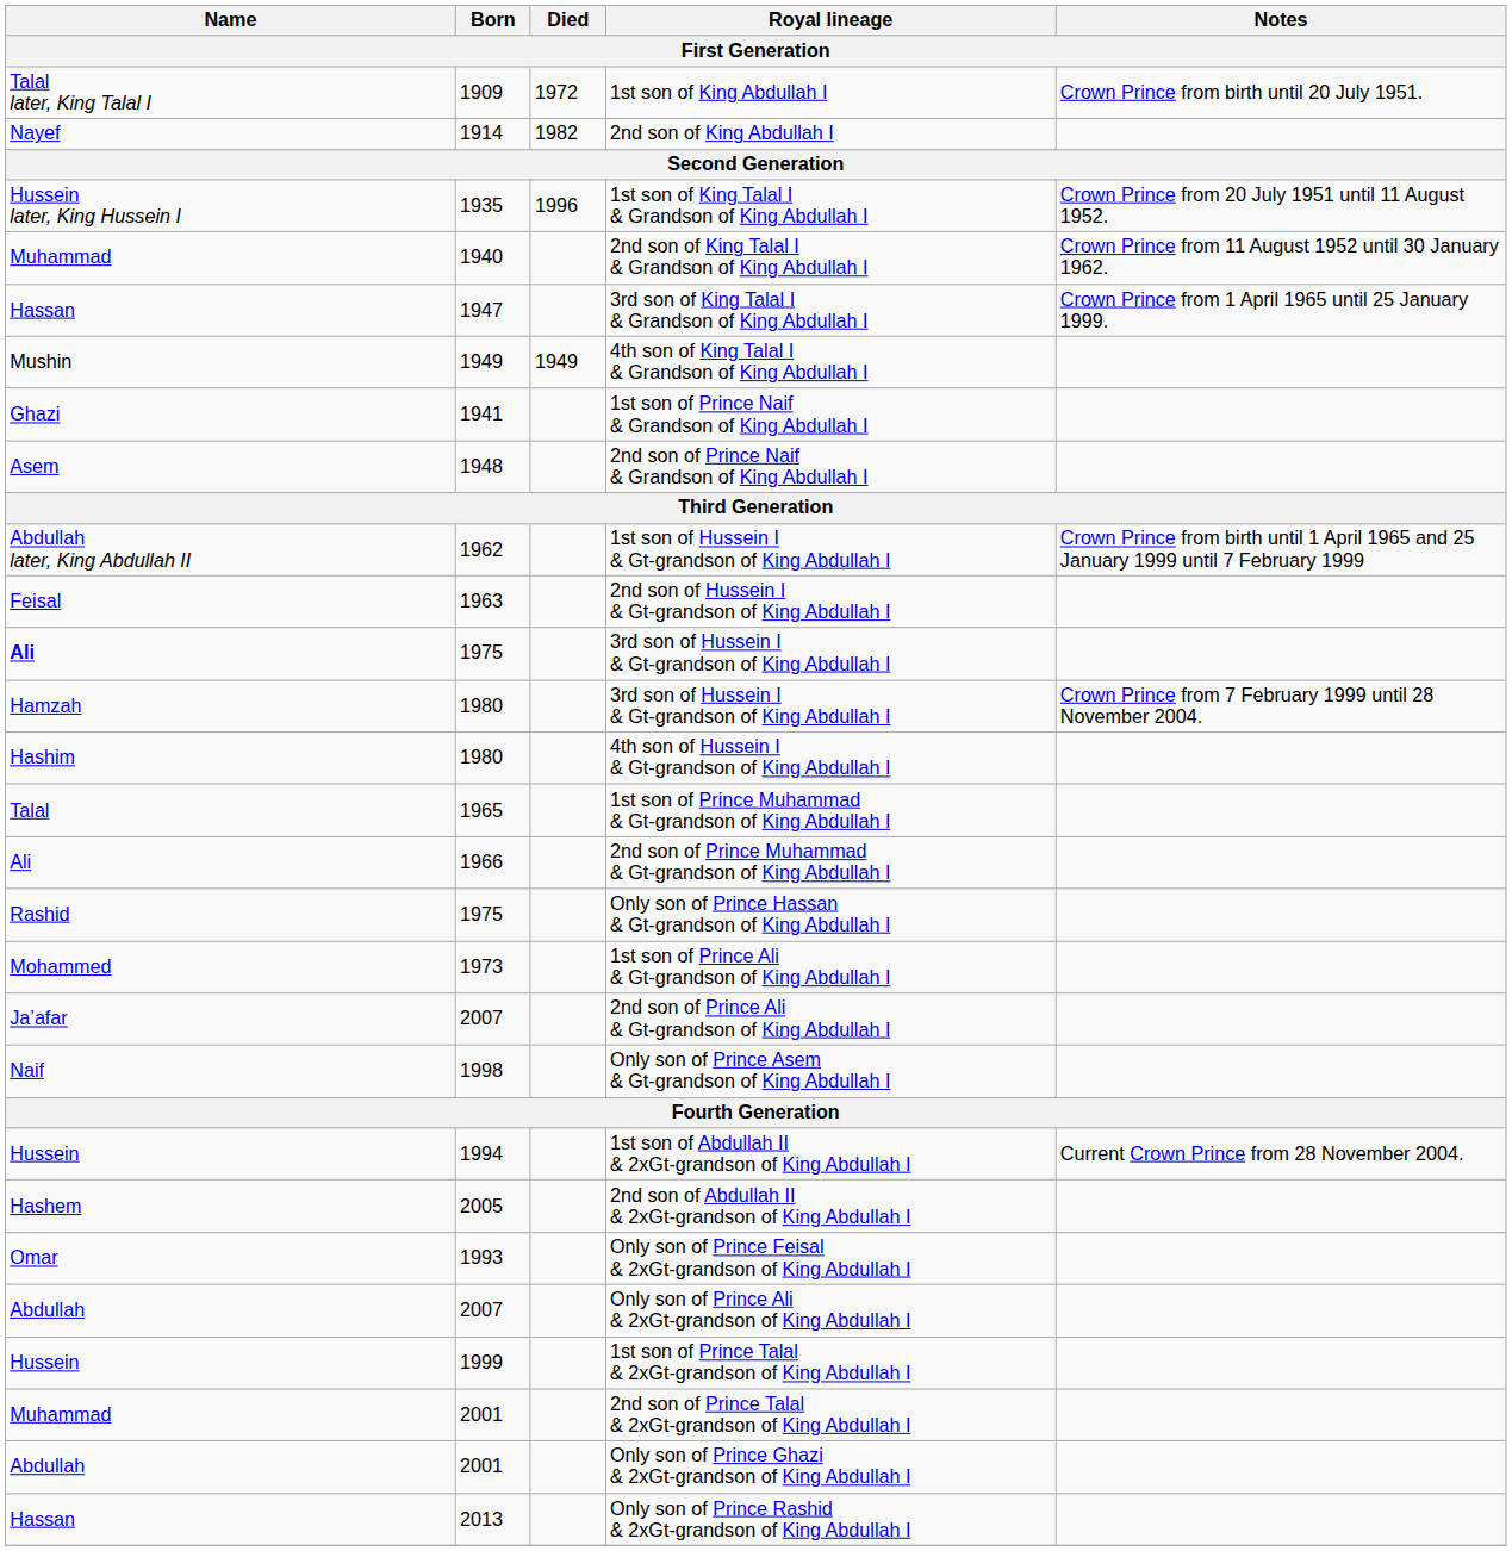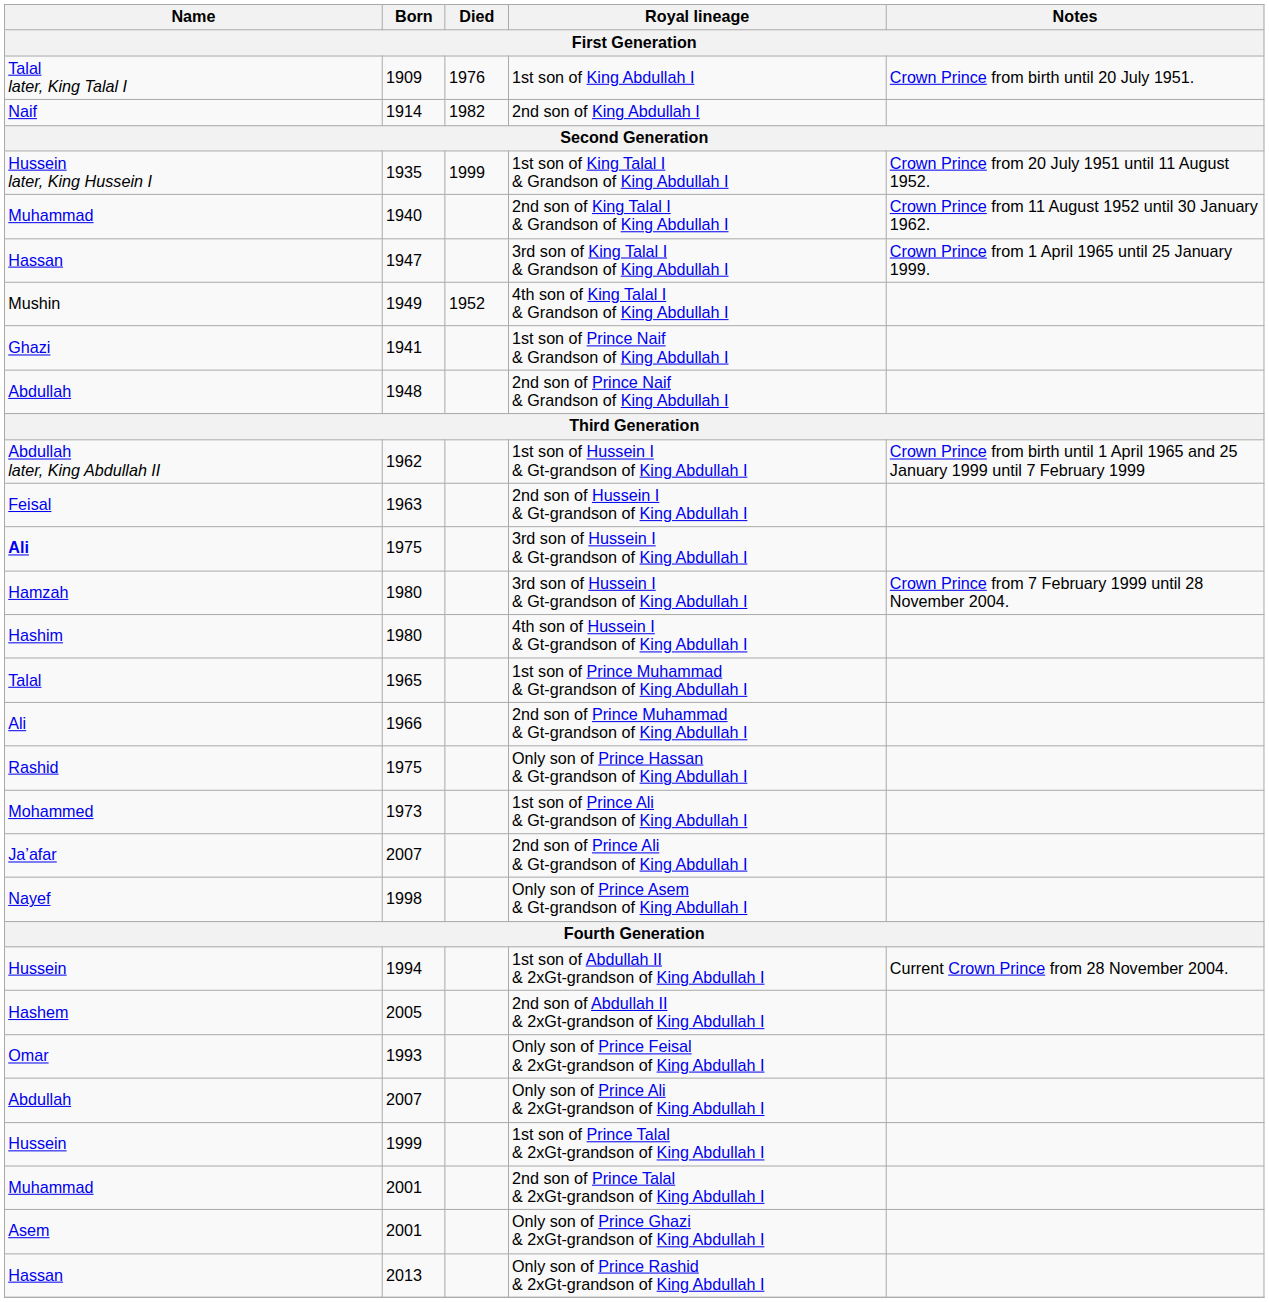 <table class="wikitable sortable">
 <tr>
 <th style="width:30%">Name</th>
 <th style="width:5%">Born</th>
 <th style="width:5%">Died</th>
 <th style="width:30%">Royal lineage</th>
 <th style="width:30%">Notes</th>
 </tr>
 <tr>
 <th colspan=5>First Generation</th>
 </tr>
 <tr>
 <td><a href='#'>Talal</a><br><em>later, King Talal I</em></td>
 <td>1909</td>
-<td>1972</td>
+<td>1976</td>
 <td>1st son of <a href='#'>King Abdullah I</a></td>
 <td><a href='#'>Crown Prince</a> from birth until 20 July 1951.</td>
 </tr>
 <tr>
-<td><a href='#'>Nayef</a></td>
+<td><a href='#'>Naif</a></td>
 <td>1914</td>
 <td>1982</td>
 <td>2nd son of <a href='#'>King Abdullah I</a></td>
 <td></td>
 </tr>
 <tr>
 <th colspan=5>Second Generation</th>
 </tr>
 <tr>
 <td><a href='#'>Hussein</a><br><em>later, King Hussein I</em></td>
 <td>1935</td>
-<td>1996</td>
+<td>1999</td>
 <td>1st son of <a href='#'>King Talal I</a><br>& Grandson of <a href='#'>King Abdullah I</a></td>
 <td><a href='#'>Crown Prince</a> from 20 July 1951 until 11 August 1952.</td>
 </tr>
 <tr>
 <td><a href='#'>Muhammad</a></td>
 <td>1940</td>
 <td></td>
 <td>2nd son of <a href='#'>King Talal I</a><br>& Grandson of <a href='#'>King Abdullah I</a></td>
 <td><a href='#'>Crown Prince</a> from 11 August 1952 until 30 January 1962.</td>
 </tr>
 <tr>
 <td><a href='#'>Hassan</a></td>
 <td>1947</td>
 <td></td>
 <td>3rd son of <a href='#'>King Talal I</a><br>& Grandson of <a href='#'>King Abdullah I</a></td>
 <td><a href='#'>Crown Prince</a> from 1 April 1965 until 25 January 1999.</td>
 </tr>
 <tr>
 <td>Mushin</td>
 <td>1949</td>
-<td>1949</td>
+<td>1952</td>
 <td>4th son of <a href='#'>King Talal I</a><br>& Grandson of <a href='#'>King Abdullah I</a></td>
 <td></td>
 </tr>
 <tr>
 <td><a href='#'>Ghazi</a></td>
 <td>1941</td>
 <td></td>
 <td>1st son of <a href='#'>Prince Naif</a><br>& Grandson of <a href='#'>King Abdullah I</a></td>
 <td></td>
 </tr>
 <tr>
-<td><a href='#'>Asem</a></td>
+<td><a href='#'>Abdullah</a></td>
 <td>1948</td>
 <td></td>
 <td>2nd son of <a href='#'>Prince Naif</a><br>& Grandson of <a href='#'>King Abdullah I</a></td>
 <td></td>
 </tr>
 <tr>
 <th colspan=5>Third Generation</th>
 </tr>
 <tr>
 <td><a href='#'>Abdullah</a><br><em>later, King Abdullah II</em></td>
 <td>1962</td>
 <td></td>
 <td>1st son of <a href='#'>Hussein I</a><br>& Gt-grandson of <a href='#'>King Abdullah I</a></td>
 <td><a href='#'>Crown Prince</a> from birth until 1 April 1965 and 25 January 1999 until 7 February 1999</td>
 </tr>
 <tr>
 <td><a href='#'>Feisal</a></td>
 <td>1963</td>
 <td></td>
 <td>2nd son of <a href='#'>Hussein I</a><br>& Gt-grandson of <a href='#'>King Abdullah I</a></td>
 <td></td>
 </tr>
 <tr>
 <td><strong><a href='#'>Ali</a></strong></td>
 <td>1975</td>
 <td></td>
 <td>3rd son of <a href='#'>Hussein I</a><br>& Gt-grandson of <a href='#'>King Abdullah I</a></td>
 <td></td>
 </tr>
 <tr>
 <td><a href='#'>Hamzah</a></td>
 <td>1980</td>
 <td></td>
 <td>3rd son of <a href='#'>Hussein I</a><br>& Gt-grandson of <a href='#'>King Abdullah I</a></td>
 <td><a href='#'>Crown Prince</a> from 7 February 1999 until 28 November 2004.</td>
 </tr>
 <tr>
 <td><a href='#'>Hashim</a></td>
 <td>1980</td>
 <td></td>
 <td>4th son of <a href='#'>Hussein I</a><br>& Gt-grandson of <a href='#'>King Abdullah I</a></td>
 <td></td>
 </tr>
 <tr>
 <td><a href='#'>Talal</a></td>
 <td>1965</td>
 <td></td>
 <td>1st son of <a href='#'>Prince Muhammad</a><br>& Gt-grandson of <a href='#'>King Abdullah I</a></td>
 <td></td>
 </tr>
 <tr>
 <td><a href='#'>Ali</a></td>
 <td>1966</td>
 <td></td>
 <td>2nd son of <a href='#'>Prince Muhammad</a><br>& Gt-grandson of <a href='#'>King Abdullah I</a></td>
 <td></td>
 </tr>
 <tr>
 <td><a href='#'>Rashid</a></td>
 <td>1975</td>
 <td></td>
 <td>Only son of <a href='#'>Prince Hassan</a><br>& Gt-grandson of <a href='#'>King Abdullah I</a></td>
 <td></td>
 </tr>
 <tr>
 <td><a href='#'>Mohammed</a></td>
 <td>1973</td>
 <td></td>
 <td>1st son of <a href='#'>Prince Ali</a><br>& Gt-grandson of <a href='#'>King Abdullah I</a></td>
 <td></td>
 </tr>
 <tr>
 <td><a href='#'>Ja’afar</a></td>
 <td>2007</td>
 <td></td>
 <td>2nd son of <a href='#'>Prince Ali</a><br>& Gt-grandson of <a href='#'>King Abdullah I</a></td>
 <td></td>
 </tr>
 <tr>
-<td><a href='#'>Naif</a></td>
+<td><a href='#'>Nayef</a></td>
 <td>1998</td>
 <td></td>
 <td>Only son of <a href='#'>Prince Asem</a><br>& Gt-grandson of <a href='#'>King Abdullah I</a></td>
 <td></td>
 </tr>
 <tr>
 <th colspan=5>Fourth Generation</th>
 </tr>
 <tr>
 <td><a href='#'>Hussein</a></td>
 <td>1994</td>
 <td></td>
 <td>1st son of <a href='#'>Abdullah II</a><br>& 2xGt-grandson of <a href='#'>King Abdullah I</a></td>
 <td>Current <a href='#'>Crown Prince</a> from 28 November 2004.</td>
 </tr>
 <tr>
 <td><a href='#'>Hashem</a></td>
 <td>2005</td>
 <td></td>
 <td>2nd son of <a href='#'>Abdullah II</a><br>& 2xGt-grandson of <a href='#'>King Abdullah I</a></td>
 <td></td>
 </tr>
 <tr>
 <td><a href='#'>Omar</a></td>
 <td>1993</td>
 <td></td>
 <td>Only son of <a href='#'>Prince Feisal</a><br>& 2xGt-grandson of <a href='#'>King Abdullah I</a></td>
 <td></td>
 </tr>
 <tr>
 <td><a href='#'>Abdullah</a></td>
 <td>2007</td>
 <td></td>
 <td>Only son of <a href='#'>Prince Ali</a><br>& 2xGt-grandson of <a href='#'>King Abdullah I</a></td>
 <td></td>
 </tr>
 <tr>
 <td><a href='#'>Hussein</a></td>
 <td>1999</td>
 <td></td>
 <td>1st son of <a href='#'>Prince Talal</a><br>& 2xGt-grandson of <a href='#'>King Abdullah I</a></td>
 <td></td>
 </tr>
 <tr>
 <td><a href='#'>Muhammad</a></td>
 <td>2001</td>
 <td></td>
 <td>2nd son of <a href='#'>Prince Talal</a><br>& 2xGt-grandson of <a href='#'>King Abdullah I</a></td>
 <td></td>
 </tr>
 <tr>
-<td><a href='#'>Abdullah</a></td>
+<td><a href='#'>Asem</a></td>
 <td>2001</td>
 <td></td>
 <td>Only son of <a href='#'>Prince Ghazi</a><br>& 2xGt-grandson of <a href='#'>King Abdullah I</a></td>
 <td></td>
 </tr>
 <tr>
 <td><a href='#'>Hassan</a></td>
 <td>2013</td>
 <td></td>
 <td>Only son of <a href='#'>Prince Rashid</a><br>& 2xGt-grandson of <a href='#'>King Abdullah I</a></td>
 <td></td>
 </tr>
 <tr>
 </tr>
 </table>
